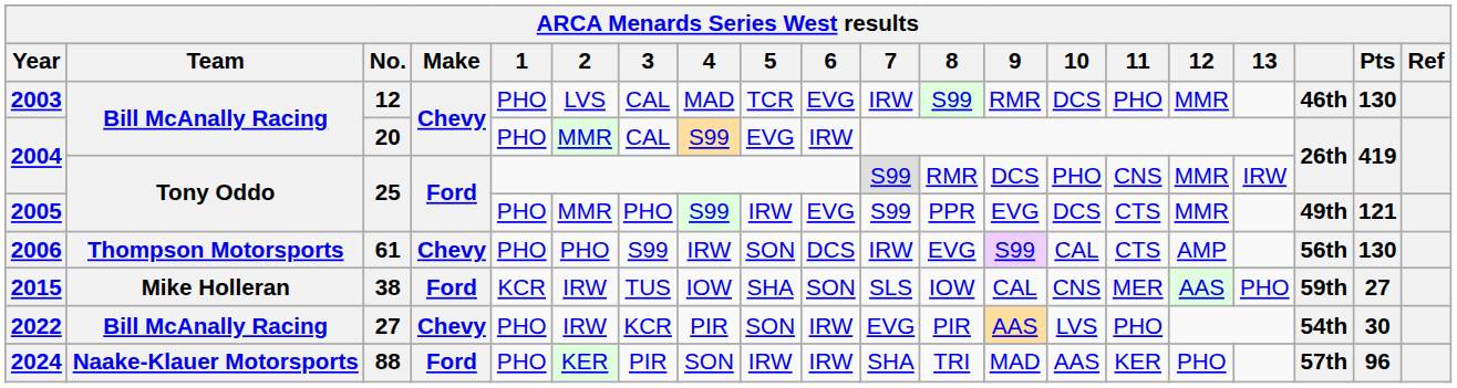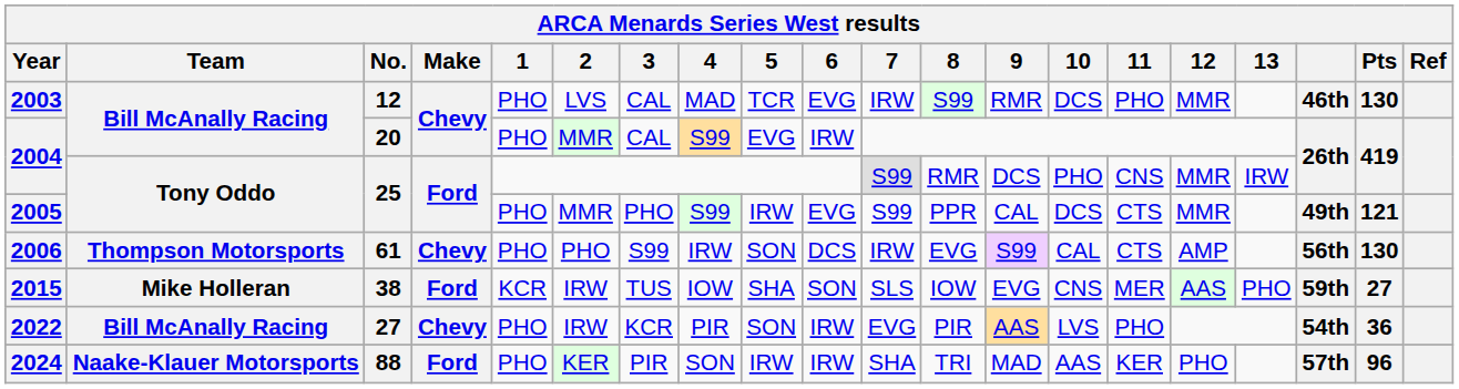 <table class="wikitable" style="text-align:center; font-size:75%">
 <tr>
 <th colspan=23><a href='#'>ARCA Menards Series West</a> results</th>
 </tr>
 <tr>
 <th>Year</th>
 <th>Team</th>
 <th>No.</th>
 <th>Make</th>
 <th>1</th>
 <th>2</th>
 <th>3</th>
 <th>4</th>
 <th>5</th>
 <th>6</th>
 <th>7</th>
 <th>8</th>
 <th>9</th>
 <th>10</th>
 <th>11</th>
 <th>12</th>
 <th>13</th>
 <th></th>
 <th>Pts</th>
 <th>Ref</th>
 </tr>
 <tr>
 <th><a href='#'>2003</a></th>
 <th rowspan=2><a href='#'>Bill McAnally Racing</a></th>
 <th>12</th>
 <th rowspan=2><a href='#'>Chevy</a></th>
 <td><a href='#'>PHO</a></td>
 <td><a href='#'>LVS</a></td>
 <td><a href='#'>CAL</a></td>
 <td><a href='#'>MAD</a></td>
 <td><a href='#'>TCR</a></td>
 <td><a href='#'>EVG</a></td>
 <td><a href='#'>IRW</a></td>
 <td style="background:#DFFFDF;"><a href='#'>S99</a><br></td>
 <td><a href='#'>RMR</a></td>
 <td><a href='#'>DCS</a></td>
 <td><a href='#'>PHO</a></td>
 <td><a href='#'>MMR</a></td>
 <td></td>
 <th>46th</th>
 <th>130</th>
 <th></th>
 </tr>
 <tr>
 <th rowspan=2><a href='#'>2004</a></th>
 <th>20</th>
 <td><a href='#'>PHO</a></td>
 <td style="background:#DFFFDF;"><a href='#'>MMR</a><br></td>
 <td><a href='#'>CAL</a></td>
 <td style="background:#FFDF9F;"><a href='#'>S99</a><br></td>
 <td><a href='#'>EVG</a></td>
 <td><a href='#'>IRW</a></td>
 <td colspan=7></td>
 <th rowspan=2>26th</th>
 <th rowspan=2>419</th>
 <th rowspan=2></th>
 </tr>
 <tr>
 <th rowspan=2>Tony Oddo</th>
 <th rowspan=2>25</th>
 <th rowspan=2><a href='#'>Ford</a></th>
 <td colspan=6></td>
 <td style="background:#DFDFDF;"><a href='#'>S99</a><br></td>
 <td><a href='#'>RMR</a></td>
 <td><a href='#'>DCS</a></td>
 <td><a href='#'>PHO</a></td>
 <td><a href='#'>CNS</a></td>
 <td><a href='#'>MMR</a></td>
 <td><a href='#'>IRW</a></td>
 </tr>
 <tr>
 <th><a href='#'>2005</a></th>
 <td><a href='#'>PHO</a></td>
 <td><a href='#'>MMR</a></td>
 <td><a href='#'>PHO</a></td>
 <td style="background:#DFFFDF;"><a href='#'>S99</a><br></td>
 <td><a href='#'>IRW</a></td>
 <td><a href='#'>EVG</a></td>
 <td><a href='#'>S99</a></td>
 <td><a href='#'>PPR</a></td>
-<td><a href='#'>EVG</a></td>
+<td><a href='#'>CAL</a></td>
 <td><a href='#'>DCS</a></td>
 <td><a href='#'>CTS</a></td>
 <td><a href='#'>MMR</a></td>
 <td></td>
 <th>49th</th>
 <th>121</th>
 <th></th>
 </tr>
 <tr>
 <th><a href='#'>2006</a></th>
 <th><a href='#'>Thompson Motorsports</a></th>
 <th>61</th>
 <th><a href='#'>Chevy</a></th>
 <td><a href='#'>PHO</a></td>
 <td><a href='#'>PHO</a></td>
 <td><a href='#'>S99</a></td>
 <td><a href='#'>IRW</a></td>
 <td><a href='#'>SON</a></td>
 <td><a href='#'>DCS</a></td>
 <td><a href='#'>IRW</a></td>
 <td><a href='#'>EVG</a></td>
 <td style="background:#EFCFFF;"><a href='#'>S99</a><br></td>
 <td><a href='#'>CAL</a></td>
 <td><a href='#'>CTS</a></td>
 <td><a href='#'>AMP</a></td>
 <td></td>
 <th>56th</th>
 <th>130</th>
 <th></th>
 </tr>
 <tr>
 <th><a href='#'>2015</a></th>
 <th>Mike Holleran</th>
 <th>38</th>
 <th><a href='#'>Ford</a></th>
 <td><a href='#'>KCR</a></td>
 <td><a href='#'>IRW</a></td>
 <td><a href='#'>TUS</a></td>
 <td><a href='#'>IOW</a></td>
 <td><a href='#'>SHA</a></td>
 <td><a href='#'>SON</a></td>
 <td><a href='#'>SLS</a></td>
 <td><a href='#'>IOW</a></td>
-<td><a href='#'>CAL</a></td>
+<td><a href='#'>EVG</a></td>
 <td><a href='#'>CNS</a></td>
 <td><a href='#'>MER</a></td>
 <td style="background:#DFFFDF;"><a href='#'>AAS</a><br></td>
 <td><a href='#'>PHO</a></td>
 <th>59th</th>
 <th>27</th>
 <th></th>
 </tr>
 <tr>
 <th><a href='#'>2022</a></th>
 <th><a href='#'>Bill McAnally Racing</a></th>
 <th>27</th>
 <th><a href='#'>Chevy</a></th>
 <td><a href='#'>PHO</a></td>
 <td><a href='#'>IRW</a></td>
 <td><a href='#'>KCR</a></td>
 <td><a href='#'>PIR</a></td>
 <td><a href='#'>SON</a></td>
 <td><a href='#'>IRW</a></td>
 <td><a href='#'>EVG</a></td>
 <td><a href='#'>PIR</a></td>
 <td style="background:#FFDF9F;"><a href='#'>AAS</a><br></td>
 <td><a href='#'>LVS</a></td>
 <td><a href='#'>PHO</a></td>
 <td colspan=2></td>
 <th>54th</th>
-<th>30</th>
+<th>36</th>
 <th></th>
 </tr>
 <tr>
 <th><a href='#'>2024</a></th>
 <th><a href='#'>Naake-Klauer Motorsports</a></th>
 <th>88</th>
 <th><a href='#'>Ford</a></th>
 <td><a href='#'>PHO</a></td>
 <td style="background:#DFFFDF;"><a href='#'>KER</a><br></td>
 <td><a href='#'>PIR</a></td>
 <td><a href='#'>SON</a></td>
 <td><a href='#'>IRW</a></td>
 <td><a href='#'>IRW</a></td>
 <td><a href='#'>SHA</a></td>
 <td><a href='#'>TRI</a></td>
 <td><a href='#'>MAD</a></td>
 <td><a href='#'>AAS</a></td>
 <td><a href='#'>KER</a></td>
 <td><a href='#'>PHO</a></td>
 <td></td>
 <th>57th</th>
 <th>96</th>
 <th></th>
 </tr>
 </table>
